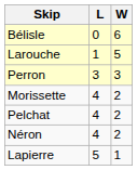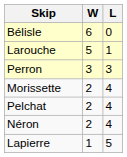 <table class="wikitable">
 <tr>
 <th width=100px>Skip</th>
+<th width=20px>W</th>
 <th width=20px>L</th>
-<th width=20px>W</th>
 </tr>
 <tr bgcolor=#ffffcc>
 <td>Bélisle</td>
+<td>6</td>
 <td>0</td>
-<td>6</td>
 </tr>
 <tr bgcolor=#ffffcc>
 <td>Larouche</td>
+<td>5</td>
 <td>1</td>
-<td>5</td>
 </tr>
 <tr bgcolor=#ffffcc>
 <td>Perron</td>
 <td>3</td>
 <td>3</td>
 </tr>
 <tr>
 <td>Morissette</td>
+<td>2</td>
 <td>4</td>
-<td>2</td>
 </tr>
 <tr>
 <td>Pelchat</td>
+<td>2</td>
 <td>4</td>
-<td>2</td>
 </tr>
 <tr>
 <td>Néron</td>
+<td>2</td>
 <td>4</td>
-<td>2</td>
 </tr>
 <tr>
 <td>Lapierre</td>
+<td>1</td>
 <td>5</td>
-<td>1</td>
 </tr>
 </table>
